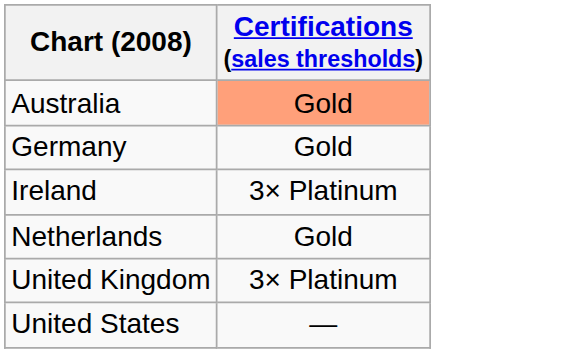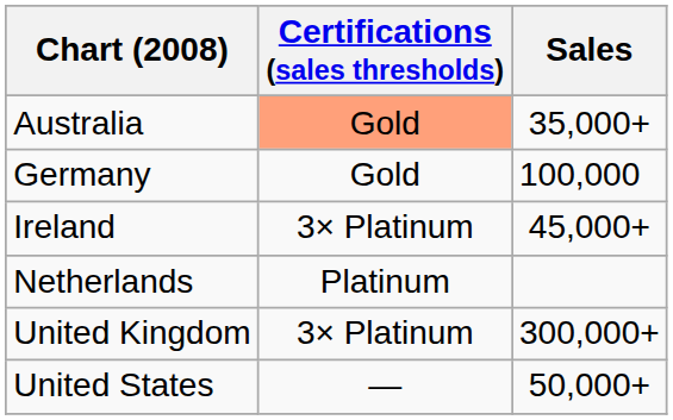 <table class="wikitable">
 <tr>
 <th>Chart (2008)</th>
 <th><a href='#'>Certifications</a><br> <small>(<a href='#'>sales thresholds</a>)</small></th>
+<th>Sales</th>
 </tr>
 <tr>
 <td>Australia</td>
 <td align="center" style="background: lightsalmon;">Gold</td>
+<td align="center">35,000+</td>
 </tr>
 <tr>
 <td>Germany</td>
 <td align="center">Gold</td>
+<td>100,000</td>
 </tr>
 <tr>
 <td>Ireland</td>
 <td align="center">3× Platinum</td>
+<td align="center">45,000+</td>
 </tr>
 <tr>
 <td>Netherlands</td>
-<td align="center">Gold</td>
+<td align="center">Platinum</td>
+<td align="center"></td>
 </tr>
 <tr>
 <td>United Kingdom</td>
 <td align="center">3× Platinum</td>
+<td align="center">300,000+</td>
 </tr>
 <tr>
 <td>United States</td>
 <td align="center">—</td>
+<td align="center">50,000+</td>
 </tr>
 </table>
